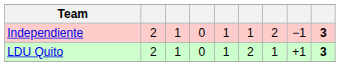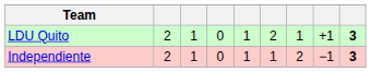 <table class="wikitable" style="text-align:center;">
 <tr>
 </tr>
 <tr>
 <th width="175">Team</th>
 <th width="25"></th>
 <th width="25"></th>
 <th width="25"></th>
 <th width="25"></th>
 <th width="25"></th>
 <th width="25"></th>
 <th width="25"></th>
 <th width="25"></th>
 </tr>
+<tr bgcolor=CCFFCC>
+<td align=left> <a href='#'>LDU Quito</a></td>
+<td>2</td>
+<td>1</td>
+<td>0</td>
+<td>1</td>
+<td>2</td>
+<td>1</td>
+<td>+1</td>
+<td><strong>3</strong></td>
+</tr>
 <tr bgcolor=FFCCCC>
 <td align=left> <a href='#'>Independiente</a></td>
 <td>2</td>
 <td>1</td>
 <td>0</td>
 <td>1</td>
 <td>1</td>
 <td>2</td>
 <td>−1</td>
 <td><strong>3</strong></td>
 </tr>
-<tr bgcolor=CCFFCC>
-<td align=left> <a href='#'>LDU Quito</a></td>
-<td>2</td>
-<td>1</td>
-<td>0</td>
-<td>1</td>
-<td>2</td>
-<td>1</td>
-<td>+1</td>
-<td><strong>3</strong></td>
-</tr>
 <tr>
 </tr>
 </table>
